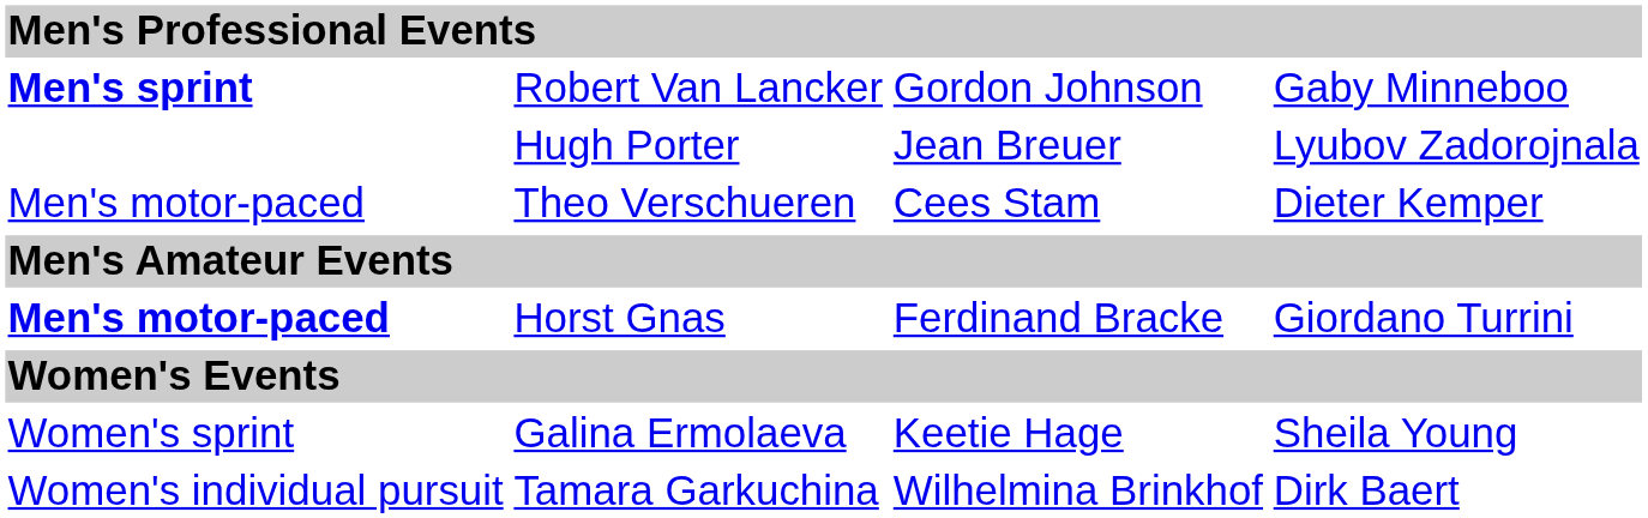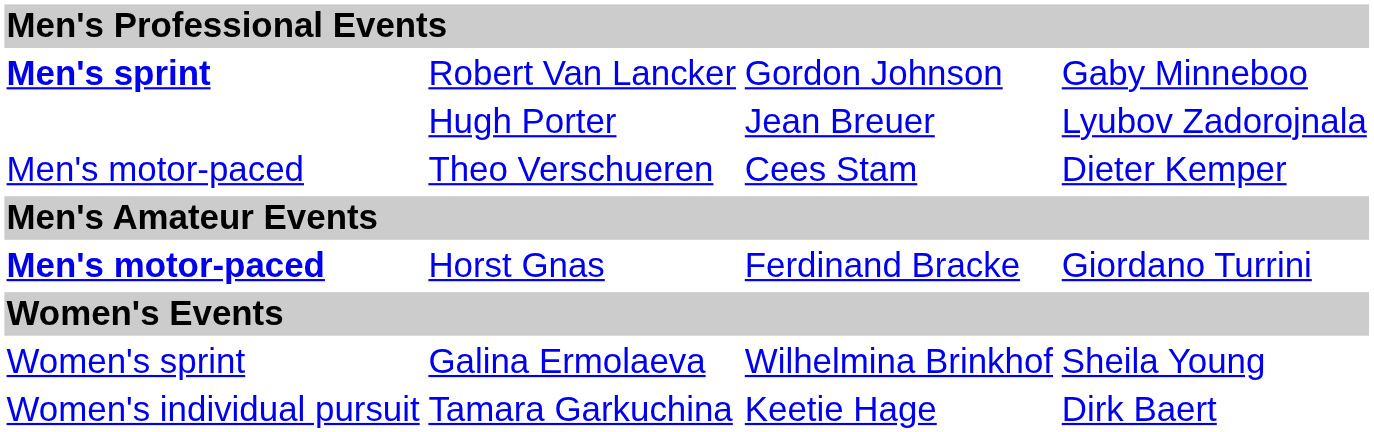 <table>
 <tr bgcolor="#cccccc">
 <td colspan=7><strong>Men's Professional Events</strong></td>
 </tr>
 <tr>
 <td><strong><a href='#'>Men's sprint</a> <br></strong></td>
 <td><a href='#'>Robert Van Lancker</a><br></td>
 <td><a href='#'>Gordon Johnson</a><br></td>
 <td><a href='#'>Gaby Minneboo</a><br></td>
 </tr>
 <tr>
 <td><br></td>
 <td><a href='#'>Hugh Porter</a><br></td>
 <td><a href='#'>Jean Breuer</a><br></td>
 <td><a href='#'>Lyubov Zadorojnala</a><br></td>
 </tr>
 <tr>
 <td><a href='#'>Men's motor-paced</a><br></td>
 <td><a href='#'>Theo Verschueren</a><br></td>
 <td><a href='#'>Cees Stam</a><br></td>
 <td><a href='#'>Dieter Kemper</a><br></td>
 </tr>
 <tr bgcolor="#cccccc">
 <td colspan=7><strong>Men's Amateur Events</strong></td>
 </tr>
 <tr>
 <td><strong><a href='#'>Men's motor-paced</a><br></strong></td>
 <td><a href='#'>Horst Gnas</a><br></td>
 <td><a href='#'>Ferdinand Bracke</a><br></td>
 <td><a href='#'>Giordano Turrini</a><br></td>
 </tr>
 <tr bgcolor="#cccccc">
 <td colspan=7><strong>Women's Events</strong></td>
 </tr>
 <tr>
 <td><a href='#'>Women's sprint</a><br></td>
 <td><a href='#'>Galina Ermolaeva</a><br></td>
-<td><a href='#'>Keetie Hage</a><br></td>
+<td><a href='#'>Wilhelmina Brinkhof</a><br></td>
 <td><a href='#'>Sheila Young</a><br></td>
 </tr>
 <tr>
 <td><a href='#'>Women's individual pursuit</a><br></td>
 <td><a href='#'>Tamara Garkuchina</a><br></td>
-<td><a href='#'>Wilhelmina Brinkhof</a><br></td>
+<td><a href='#'>Keetie Hage</a><br></td>
 <td><a href='#'>Dirk Baert</a><br></td>
 </tr>
 </table>
